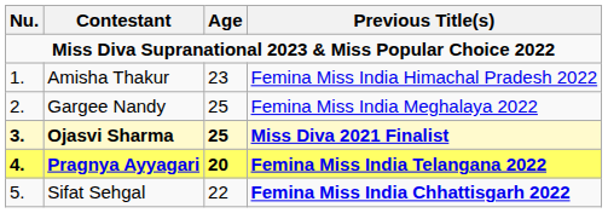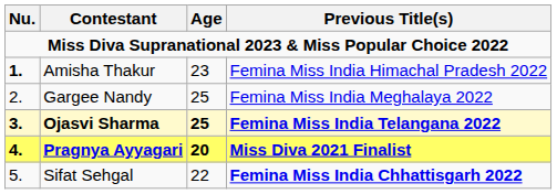 <table class="wikitable sortable" style="font-size:95%;">
 <tr>
 <th scope="col";>Nu.</th>
 <th scope="col">Contestant</th>
 <th scope="col">Age</th>
 <th scope="col">Previous Title(s)</th>
 </tr>
 <tr>
 <td colspan=4 style="text-align:center"><strong>Miss Diva Supranational 2023 & Miss Popular Choice 2022</strong></td>
 </tr>
 <tr>
-<td>1.</td>
+<td><strong>1.</strong></td>
 <td>Amisha Thakur</td>
 <td>23</td>
 <td><a href='#'>Femina Miss India Himachal Pradesh 2022</a></td>
 </tr>
 <tr>
 <td>2.</td>
 <td>Gargee Nandy</td>
 <td>25</td>
 <td><a href='#'>Femina Miss India Meghalaya 2022</a></td>
 </tr>
 <tr style="background:#FFFACD; font-weight: bold">
 <td>3.</td>
 <td>Ojasvi Sharma</td>
 <td>25</td>
-<td><a href='#'>Miss Diva 2021 Finalist</a></td>
+<td><a href='#'>Femina Miss India Telangana 2022</a></td>
 </tr>
 <tr style="background:#FFFF66; font-weight: bold">
 <td>4.</td>
 <td><a href='#'>Pragnya Ayyagari</a></td>
 <td>20</td>
-<td><a href='#'>Femina Miss India Telangana 2022</a></td>
+<td><a href='#'>Miss Diva 2021 Finalist</a></td>
 </tr>
 <tr>
 <td>5.</td>
 <td>Sifat Sehgal</td>
 <td>22</td>
 <td><strong><a href='#'>Femina Miss India Chhattisgarh 2022</a></strong></td>
 </tr>
 </table>
